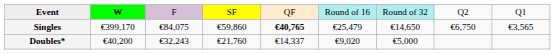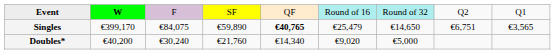 <table class=wikitable style=font-size:90%;text-align:center>
 <tr>
 <td style="width:130px; background:#ededed;"><strong>Event</strong></td>
 <td style="width:80px; background:lime;"><strong>W</strong></td>
 <td style="width:85px; background:thistle;">F</td>
 <td style="width:85px; background:#ff0;">SF</td>
 <td style="width:85px; background:#ffebcd;">QF</td>
 <td style="width:85px; background:#afeeee;">Round of 16</td>
 <td style="width:85px; background:#afeeee;">Round of 32</td>
 <td width=85>Q2</td>
 <td width=85>Q1</td>
 </tr>
 <tr>
 <td style="background:#f4f4f4;"><strong>Singles</strong></td>
 <td>€399,170</td>
 <td>€84,075</td>
-<td>€59,860</td>
+<td>€59,890</td>
 <td><strong>€40,765</strong></td>
 <td>€25,479</td>
 <td>€14,650</td>
-<td>€6,750</td>
+<td>€6,751</td>
 <td>€3,565</td>
 </tr>
 <tr>
 <td style="background:#f4f4f4;"><strong>Doubles*</strong></td>
 <td>€40,200</td>
-<td>€32,243</td>
+<td>€30,240</td>
 <td>€21,760</td>
-<td>€14,337</td>
+<td>€14,340</td>
 <td>€9,020</td>
 <td>€5,000</td>
 <td></td>
 <td></td>
 </tr>
 </table>
